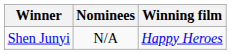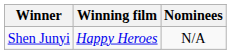 <table class="wikitable">
 <tr>
 <th>Winner</th>
+<th>Winning film</th>
 <th>Nominees</th>
-<th>Winning film</th>
 </tr>
 <tr>
 <td><a href='#'>Shen Junyi</a></td>
+<td><em><a href='#'>Happy Heroes</a></em></td>
 <td align="center" valign="top">N/A</td>
-<td><em><a href='#'>Happy Heroes</a></em></td>
 </tr>
 </table>
